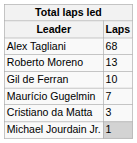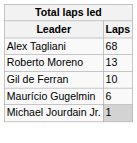 <table class="wikitable">
 <tr>
 <th colspan=2>Total laps led</th>
 </tr>
 <tr>
 <th>Leader</th>
 <th>Laps</th>
 </tr>
 <tr>
 <td>Alex Tagliani</td>
 <td>68</td>
 </tr>
 <tr>
 <td>Roberto Moreno</td>
 <td>13</td>
 </tr>
 <tr>
 <td>Gil de Ferran</td>
 <td>10</td>
 </tr>
 <tr>
 <td>Maurício Gugelmin</td>
-<td>7</td>
-</tr>
-<tr>
-<td>Cristiano da Matta</td>
-<td>3</td>
+<td>6</td>
 </tr>
 <tr>
 <td>Michael Jourdain Jr.</td>
 <td style="background: lightgrey;">1</td>
 </tr>
 </table>
